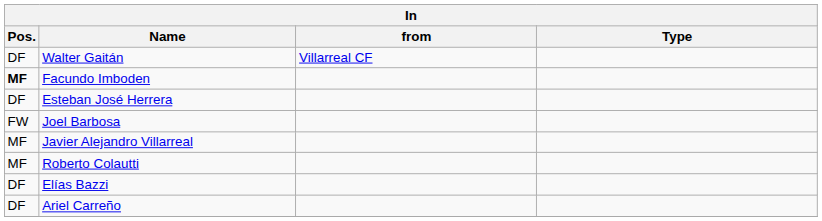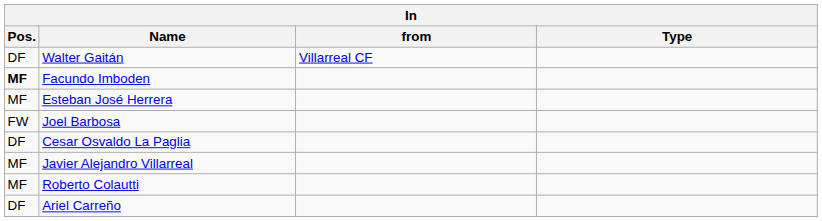 <table class="wikitable" style="font-size:90%;width:99%;">
 <tr>
 <th colspan="4">In</th>
 </tr>
 <tr>
 <th width=3%>Pos.</th>
 <th width=32%>Name</th>
 <th width=30%>from</th>
 <th width=35%>Type</th>
 </tr>
 <tr>
 <td>DF</td>
 <td><a href='#'>Walter Gaitán</a></td>
 <td><a href='#'>Villarreal CF</a></td>
 <td></td>
 </tr>
 <tr>
 <td><strong>MF</strong></td>
 <td><a href='#'>Facundo Imboden</a></td>
 <td></td>
 <td></td>
 </tr>
 <tr>
-<td>DF</td>
+<td>MF</td>
 <td><a href='#'>Esteban José Herrera</a></td>
 <td></td>
 <td></td>
 </tr>
 <tr>
 <td>FW</td>
 <td><a href='#'>Joel Barbosa</a></td>
+<td></td>
+<td></td>
+</tr>
+<tr>
+<td>DF</td>
+<td><a href='#'>Cesar Osvaldo La Paglia</a></td>
 <td></td>
 <td></td>
 </tr>
 <tr>
 <td>MF</td>
 <td><a href='#'>Javier Alejandro Villarreal</a></td>
 <td></td>
 <td></td>
 </tr>
 <tr>
 <td>MF</td>
 <td><a href='#'>Roberto Colautti</a></td>
 <td></td>
 <td></td>
 </tr>
 <tr>
 <td>DF</td>
-<td><a href='#'>Elías Bazzi</a></td>
-<td></td>
-<td></td>
-</tr>
-<tr>
-<td>DF</td>
 <td><a href='#'>Ariel Carreño</a></td>
 <td></td>
 <td></td>
 </tr>
 <tr>
 </tr>
 </table>
